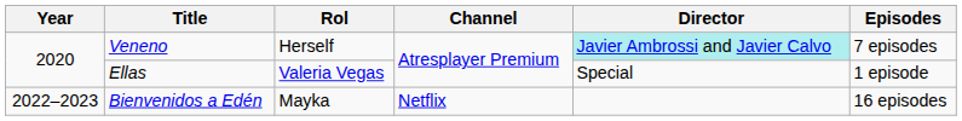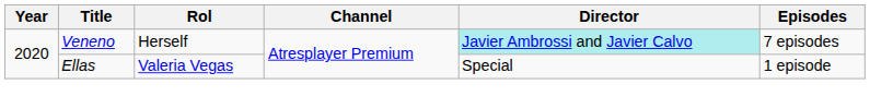 <table class="wikitable" style="width:100%" id="drama">
 <tr>
 <th>Year</th>
 <th>Title</th>
 <th>Rol</th>
 <th>Channel</th>
 <th>Director</th>
 <th>Episodes</th>
 </tr>
 <tr>
 <td align = "center" rowspan="2">2020</td>
 <td><em><a href='#'>Veneno</a></em></td>
 <td>Herself</td>
 <td rowspan="2"><a href='#'>Atresplayer Premium</a></td>
 <td style="background: paleturquoise;"><a href='#'>Javier Ambrossi</a> and <a href='#'>Javier Calvo</a></td>
 <td>7 episodes</td>
 </tr>
 <tr>
 <td><em>Ellas</em></td>
 <td><a href='#'>Valeria Vegas</a></td>
 <td>Special</td>
 <td>1 episode</td>
 </tr>
-<tr>
-<td align = "center">2022–2023</td>
-<td><em><a href='#'>Bienvenidos a Edén</a></em></td>
-<td>Mayka</td>
-<td><a href='#'>Netflix</a></td>
-<td></td>
-<td>16 episodes</td>
-</tr>
 </table>
